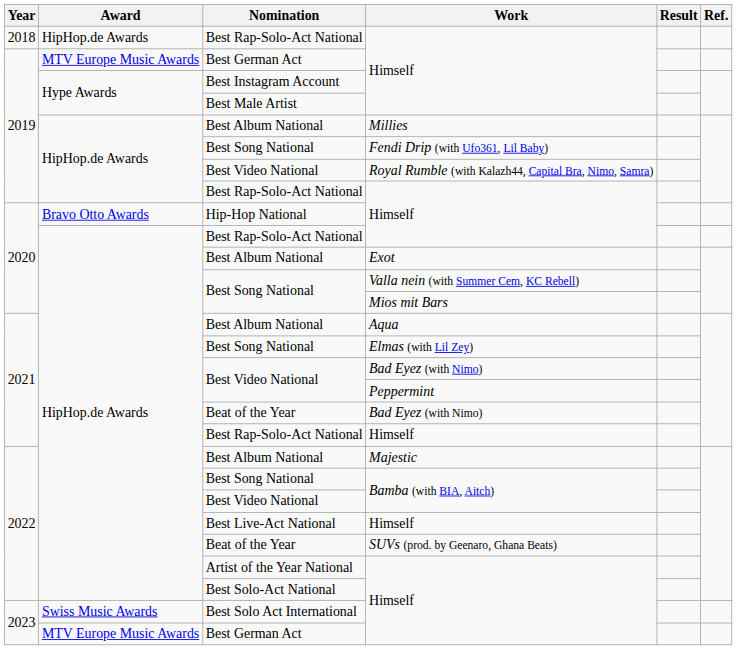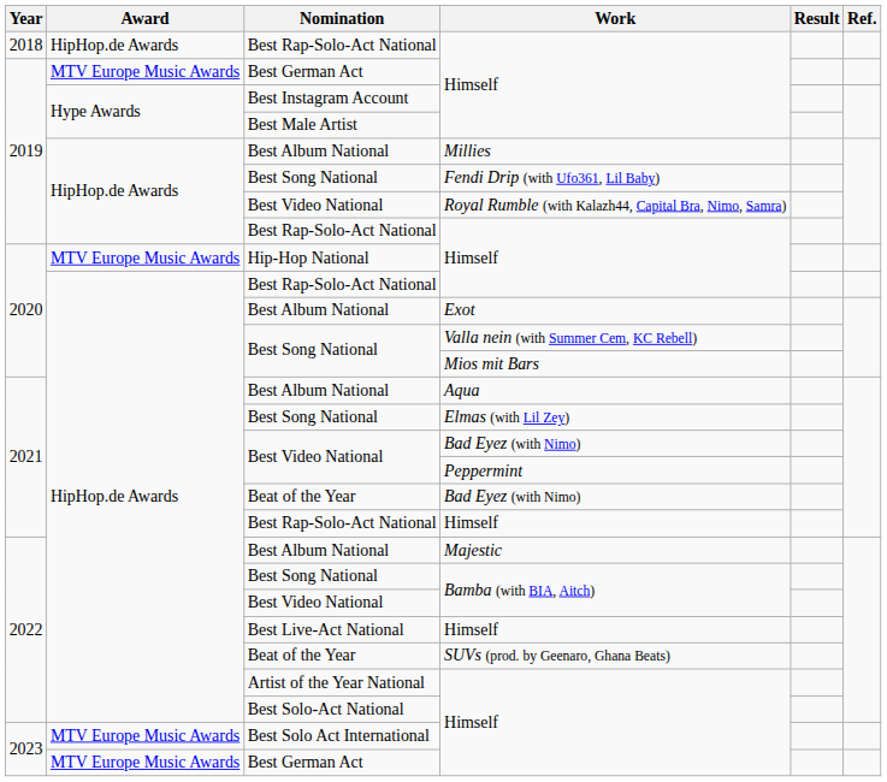 <table class="wikitable">
 <tr>
 <th>Year</th>
 <th>Award</th>
 <th>Nomination</th>
 <th>Work</th>
 <th>Result</th>
 <th>Ref.</th>
 </tr>
 <tr>
 <td>2018</td>
 <td>HipHop.de Awards</td>
 <td>Best Rap-Solo-Act National</td>
 <td rowspan="4">Himself</td>
 <td></td>
 <td></td>
 </tr>
 <tr>
 <td rowspan="7">2019</td>
 <td><a href='#'>MTV Europe Music Awards</a></td>
 <td>Best German Act</td>
 <td></td>
 <td></td>
 </tr>
 <tr>
 <td rowspan="2">Hype Awards</td>
 <td>Best Instagram Account</td>
 <td></td>
 <td rowspan="2"></td>
 </tr>
 <tr>
 <td>Best Male Artist</td>
 <td></td>
 </tr>
 <tr>
 <td rowspan="4">HipHop.de Awards</td>
 <td>Best Album National</td>
 <td><em>Millies</em></td>
 <td></td>
 <td rowspan="4"></td>
 </tr>
 <tr>
 <td>Best Song National</td>
 <td><em>Fendi Drip</em> <small>(with <a href='#'>Ufo361</a>, <a href='#'>Lil Baby</a>)</small></td>
 <td></td>
 </tr>
 <tr>
 <td>Best Video National</td>
 <td><em>Royal Rumble</em> <small>(with Kalazh44, <a href='#'>Capital Bra</a>, <a href='#'>Nimo</a>, <a href='#'>Samra</a>)</small></td>
 <td></td>
 </tr>
 <tr>
 <td>Best Rap-Solo-Act National</td>
 <td rowspan="3">Himself</td>
 <td></td>
 </tr>
 <tr>
 <td rowspan="5">2020</td>
-<td><a href='#'>Bravo Otto Awards</a></td>
+<td><a href='#'>MTV Europe Music Awards</a></td>
 <td>Hip-Hop National</td>
 <td></td>
 <td></td>
 </tr>
 <tr>
 <td rowspan="17">HipHop.de Awards</td>
 <td>Best Rap-Solo-Act National</td>
 <td></td>
 <td></td>
 </tr>
 <tr>
 <td>Best Album National</td>
 <td><em>Exot</em></td>
 <td></td>
 <td rowspan="3"></td>
 </tr>
 <tr>
 <td rowspan="2">Best Song National</td>
 <td><em>Valla nein</em> <small>(with <a href='#'>Summer Cem</a>, <a href='#'>KC Rebell</a>)</small></td>
 <td></td>
 </tr>
 <tr>
 <td><em>Mios mit Bars</em></td>
 <td></td>
 </tr>
 <tr>
 <td rowspan="6">2021</td>
 <td>Best Album National</td>
 <td><em>Aqua</em></td>
 <td></td>
 <td rowspan="6"></td>
 </tr>
 <tr>
 <td>Best Song National</td>
 <td><em>Elmas</em> <small>(with <a href='#'>Lil Zey</a>)</small></td>
 <td></td>
 </tr>
 <tr>
 <td rowspan="2">Best Video National</td>
 <td><em>Bad Eyez</em> <small>(with <a href='#'>Nimo</a>)</small></td>
 <td></td>
 </tr>
 <tr>
 <td><em>Peppermint</em></td>
 <td></td>
 </tr>
 <tr>
 <td>Beat of the Year</td>
 <td><em>Bad Eyez</em> <small>(with Nimo)</small></td>
 <td></td>
 </tr>
 <tr>
 <td>Best Rap-Solo-Act National</td>
 <td>Himself</td>
 <td></td>
 </tr>
 <tr>
 <td rowspan="7">2022</td>
 <td>Best Album National</td>
 <td><em>Majestic</em></td>
 <td></td>
 <td rowspan="7"></td>
 </tr>
 <tr>
 <td>Best Song National</td>
 <td rowspan="2"><em>Bamba</em> <small>(with <a href='#'>BIA</a>, <a href='#'>Aitch</a>)</small></td>
 <td></td>
 </tr>
 <tr>
 <td>Best Video National</td>
 <td></td>
 </tr>
 <tr>
 <td>Best Live-Act National</td>
 <td>Himself</td>
 <td></td>
 </tr>
 <tr>
 <td>Beat of the Year</td>
 <td><em>SUVs</em> <small>(prod. by Geenaro, Ghana Beats)</small></td>
 <td></td>
 </tr>
 <tr>
 <td>Artist of the Year National</td>
 <td rowspan="4">Himself</td>
 <td></td>
 </tr>
 <tr>
 <td>Best Solo-Act National</td>
 <td></td>
 </tr>
 <tr>
 <td rowspan="2">2023</td>
-<td><a href='#'>Swiss Music Awards</a></td>
+<td><a href='#'>MTV Europe Music Awards</a></td>
 <td>Best Solo Act International</td>
 <td></td>
 <td></td>
 </tr>
 <tr>
 <td><a href='#'>MTV Europe Music Awards</a></td>
 <td>Best German Act</td>
 <td></td>
 <td></td>
 </tr>
 </table>
